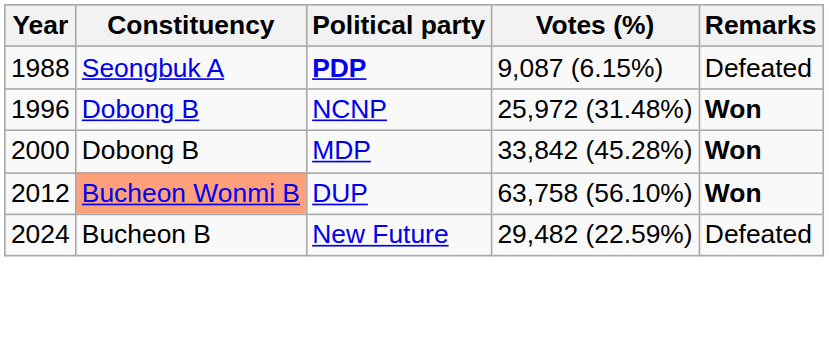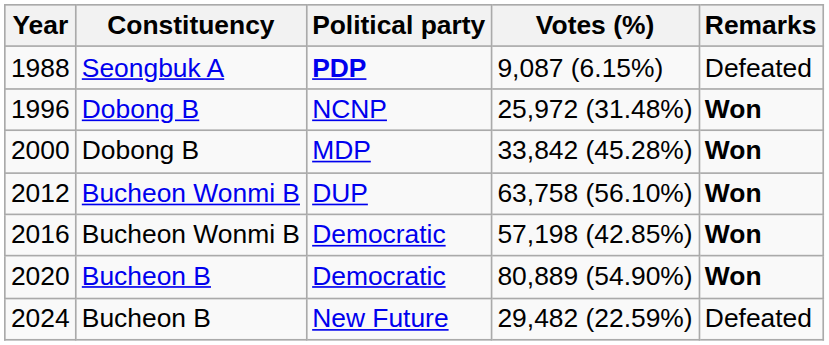 <table class="wikitable">
 <tr>
 <th>Year</th>
 <th>Constituency</th>
 <th>Political party</th>
 <th>Votes (%)</th>
 <th>Remarks</th>
 </tr>
 <tr>
 <td>1988</td>
 <td><a href='#'>Seongbuk A</a></td>
 <td><strong><a href='#'>PDP</a></strong></td>
 <td>9,087 (6.15%)</td>
 <td>Defeated</td>
 </tr>
 <tr>
 <td>1996</td>
 <td><a href='#'>Dobong B</a></td>
 <td><a href='#'>NCNP</a></td>
 <td>25,972 (31.48%)</td>
 <td><strong>Won</strong></td>
 </tr>
 <tr>
 <td>2000</td>
 <td>Dobong B</td>
 <td><a href='#'>MDP</a></td>
 <td>33,842 (45.28%)</td>
 <td><strong>Won</strong></td>
 </tr>
 <tr>
 <td>2012</td>
-<td style="background: lightsalmon;"><a href='#'>Bucheon Wonmi B</a></td>
+<td><a href='#'>Bucheon Wonmi B</a></td>
 <td><a href='#'>DUP</a></td>
 <td>63,758 (56.10%)</td>
+<td><strong>Won</strong></td>
+</tr>
+<tr>
+<td>2016</td>
+<td>Bucheon Wonmi B</td>
+<td><a href='#'>Democratic</a></td>
+<td>57,198 (42.85%)</td>
+<td><strong>Won</strong></td>
+</tr>
+<tr>
+<td>2020</td>
+<td><a href='#'>Bucheon B</a></td>
+<td><a href='#'>Democratic</a></td>
+<td>80,889 (54.90%)</td>
 <td><strong>Won</strong></td>
 </tr>
 <tr>
 <td>2024</td>
 <td>Bucheon B</td>
 <td><a href='#'>New Future</a></td>
 <td>29,482 (22.59%)</td>
 <td>Defeated</td>
 </tr>
 </table>
